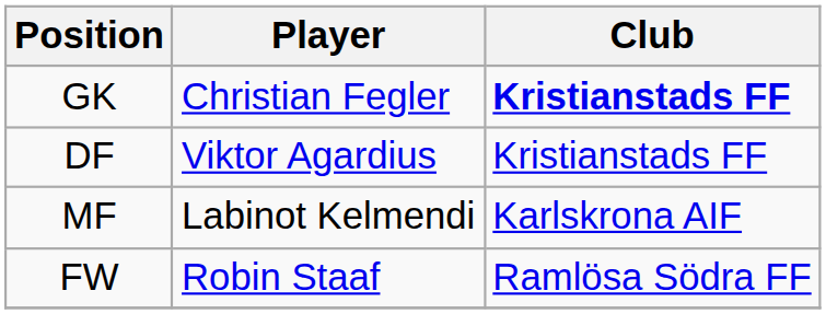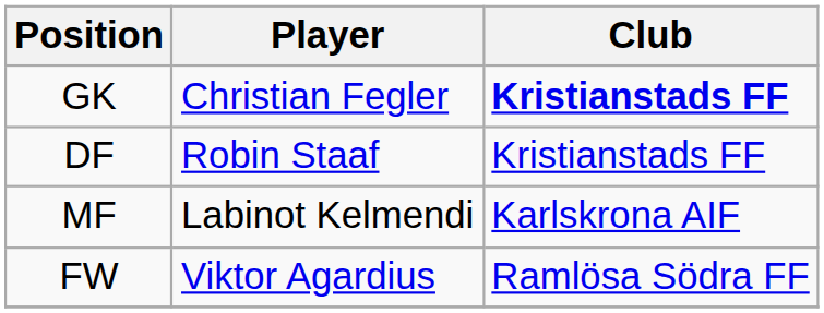 <table class="wikitable" style="text-align:center;float:left;margin-right:1em;">
 <tr>
 <th>Position</th>
 <th>Player</th>
 <th>Club</th>
 </tr>
 <tr>
 <td>GK</td>
 <td align="left"> <a href='#'>Christian Fegler</a></td>
 <td align="left"><strong><a href='#'>Kristianstads FF</a></strong></td>
 </tr>
 <tr>
 <td>DF</td>
-<td align="left"> <a href='#'>Viktor Agardius</a></td>
+<td align="left"> <a href='#'>Robin Staaf</a></td>
 <td align="left"><a href='#'>Kristianstads FF</a></td>
 </tr>
 <tr>
 <td>MF</td>
 <td align="left"> Labinot Kelmendi</td>
 <td align="left"><a href='#'>Karlskrona AIF</a></td>
 </tr>
 <tr>
 <td>FW</td>
-<td align="left"> <a href='#'>Robin Staaf</a></td>
+<td align="left"> <a href='#'>Viktor Agardius</a></td>
 <td align="left"><a href='#'>Ramlösa Södra FF</a></td>
 </tr>
 <tr>
 </tr>
 </table>
